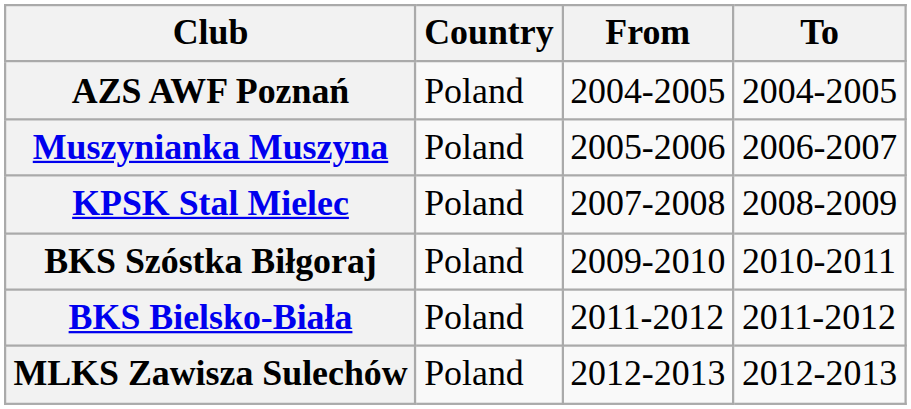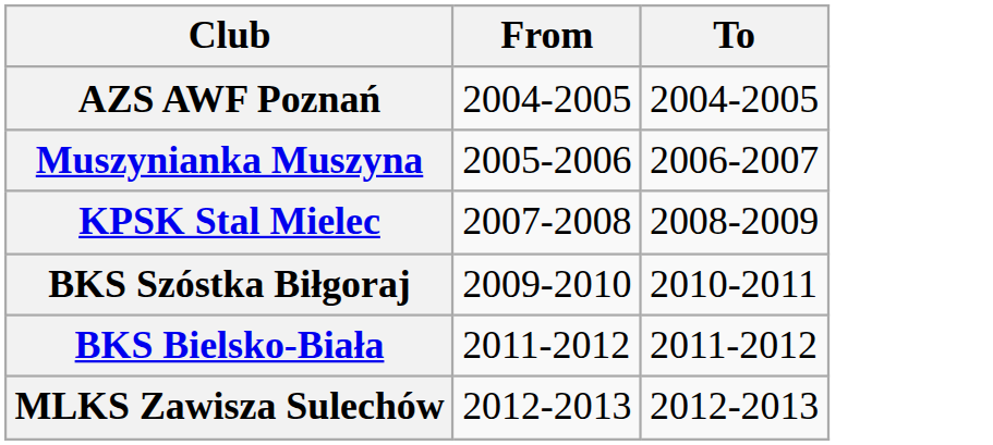 <table class="wikitable sortable">
 <tr>
 <th>Club</th>
-<th>Country</th>
 <th>From</th>
 <th>To</th>
 </tr>
 <tr>
 <th>AZS AWF Poznań</th>
-<td>Poland</td>
 <td>2004-2005</td>
 <td>2004-2005</td>
 </tr>
 <tr>
 <th><a href='#'>Muszynianka Muszyna</a></th>
-<td>Poland</td>
 <td>2005-2006</td>
 <td>2006-2007</td>
 </tr>
 <tr>
 <th><a href='#'>KPSK Stal Mielec</a></th>
-<td>Poland</td>
 <td>2007-2008</td>
 <td>2008-2009</td>
 </tr>
 <tr>
 <th>BKS Szóstka Biłgoraj</th>
-<td>Poland</td>
 <td>2009-2010</td>
 <td>2010-2011</td>
 </tr>
 <tr>
 <th><a href='#'>BKS Bielsko-Biała</a></th>
-<td>Poland</td>
 <td>2011-2012</td>
 <td>2011-2012</td>
 </tr>
 <tr>
 <th>MLKS Zawisza Sulechów</th>
-<td>Poland</td>
 <td>2012-2013</td>
 <td>2012-2013</td>
 </tr>
 </table>
